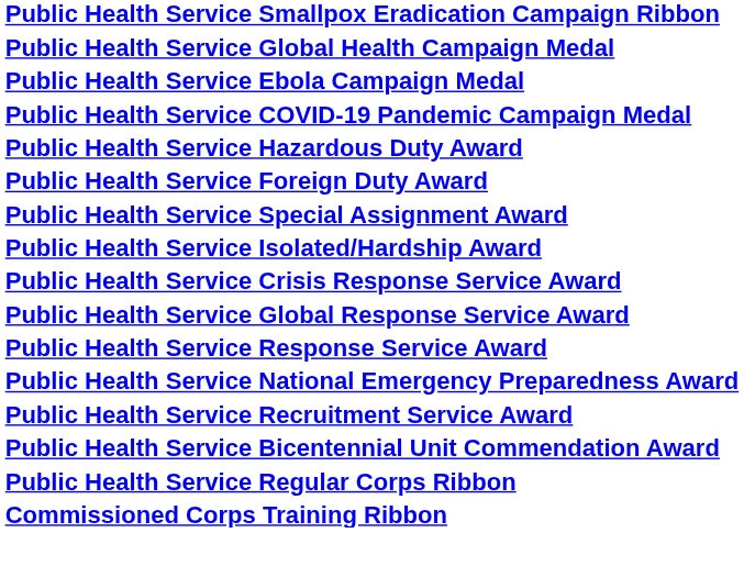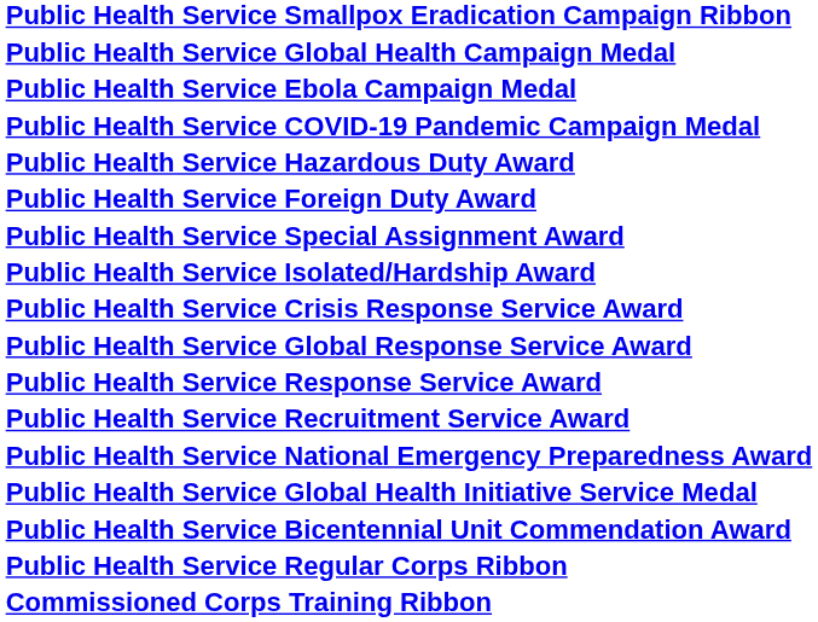 <table>
 <tr>
 <td></td>
 <td><strong><a href='#'>Public Health Service Smallpox Eradication Campaign Ribbon</a></strong></td>
 </tr>
 <tr>
 <td></td>
 <td><strong><a href='#'>Public Health Service Global Health Campaign Medal</a></strong></td>
 </tr>
 <tr>
 <td></td>
 <td><strong><a href='#'>Public Health Service Ebola Campaign Medal</a></strong></td>
 </tr>
 <tr>
 <td></td>
 <td><strong><a href='#'>Public Health Service COVID-19 Pandemic Campaign Medal</a></strong></td>
 </tr>
 <tr>
 <td></td>
 <td><strong><a href='#'>Public Health Service Hazardous Duty Award</a></strong></td>
 </tr>
 <tr>
 <td></td>
 <td><strong><a href='#'>Public Health Service Foreign Duty Award</a></strong></td>
 </tr>
 <tr>
 <td></td>
 <td><strong><a href='#'>Public Health Service Special Assignment Award</a></strong></td>
 </tr>
 <tr>
 <td></td>
 <td><strong><a href='#'>Public Health Service Isolated/Hardship Award</a></strong></td>
 </tr>
 <tr>
 <td></td>
 <td><strong><a href='#'>Public Health Service Crisis Response Service Award</a></strong></td>
 </tr>
 <tr>
 <td></td>
 <td><strong><a href='#'>Public Health Service Global Response Service Award</a></strong></td>
 </tr>
 <tr>
 <td></td>
 <td><strong><a href='#'>Public Health Service Response Service Award</a></strong></td>
 </tr>
 <tr>
 <td></td>
+<td><strong><a href='#'>Public Health Service Recruitment Service Award</a></strong> </td>
+</tr>
+<tr>
+<td></td>
 <td><strong><a href='#'>Public Health Service National Emergency Preparedness Award</a></strong></td>
 </tr>
 <tr>
 <td></td>
-<td><strong><a href='#'>Public Health Service Recruitment Service Award</a></strong> </td>
+<td><strong><a href='#'>Public Health Service Global Health Initiative Service Medal</a></strong></td>
 </tr>
 <tr>
 <td></td>
 <td><strong><a href='#'>Public Health Service Bicentennial Unit Commendation Award</a></strong></td>
 </tr>
 <tr>
 <td></td>
 <td><strong><a href='#'>Public Health Service Regular Corps Ribbon</a></strong></td>
 </tr>
 <tr>
 <td></td>
 <td><strong><a href='#'>Commissioned Corps Training Ribbon</a></strong></td>
 </tr>
 </table>
